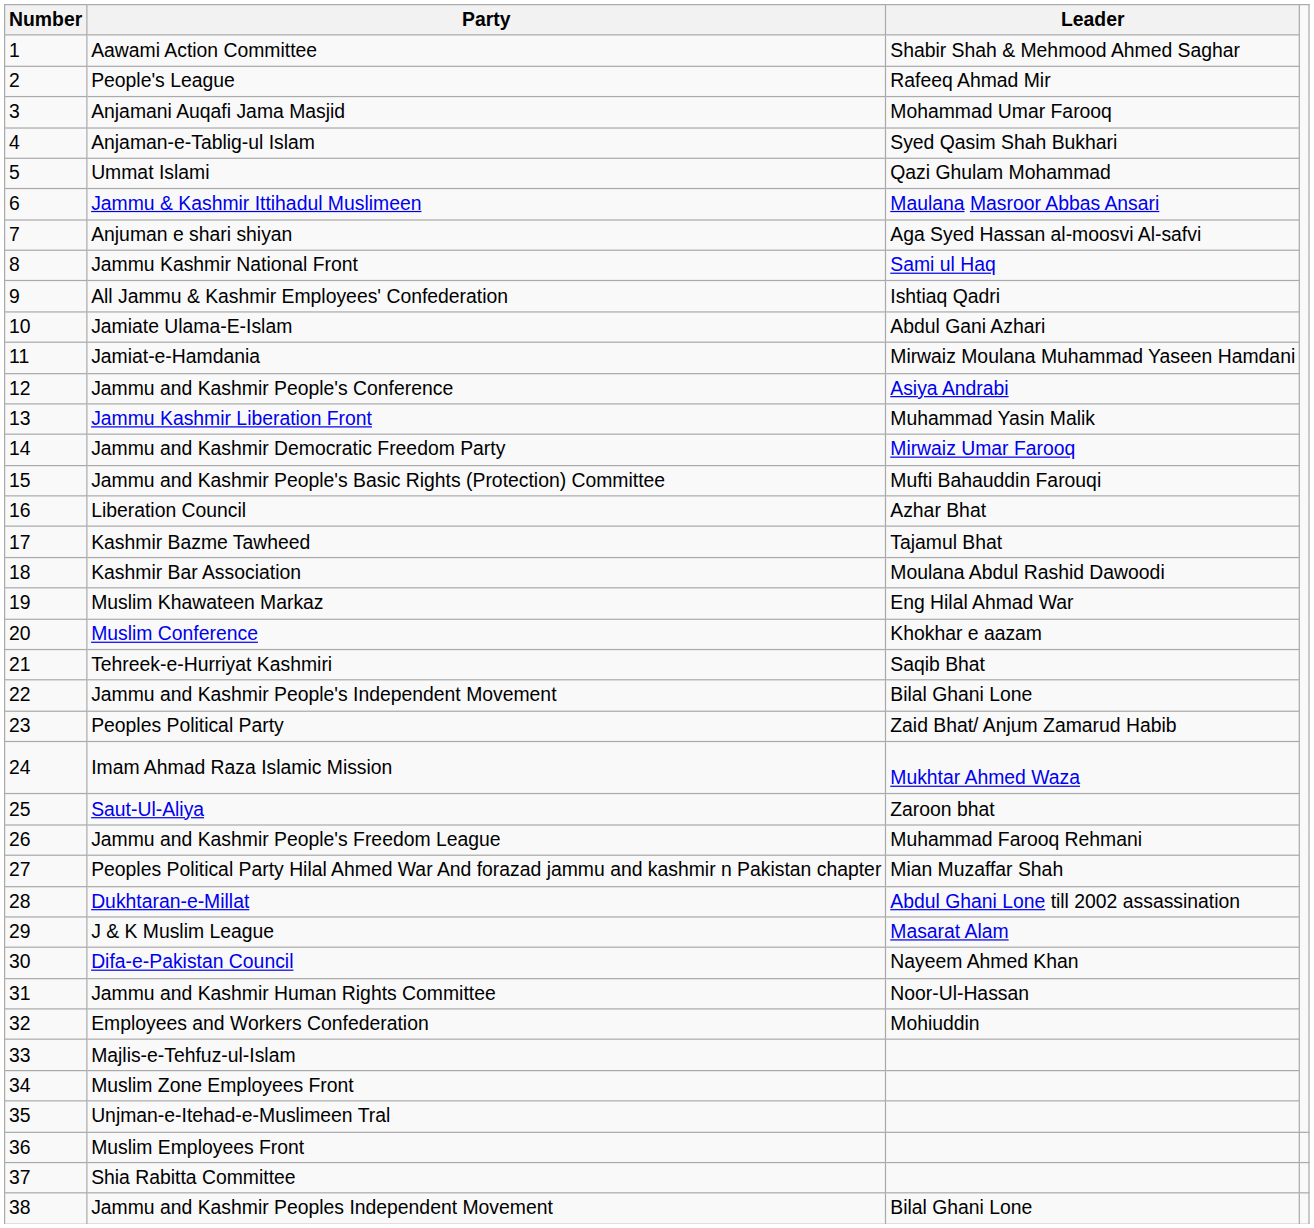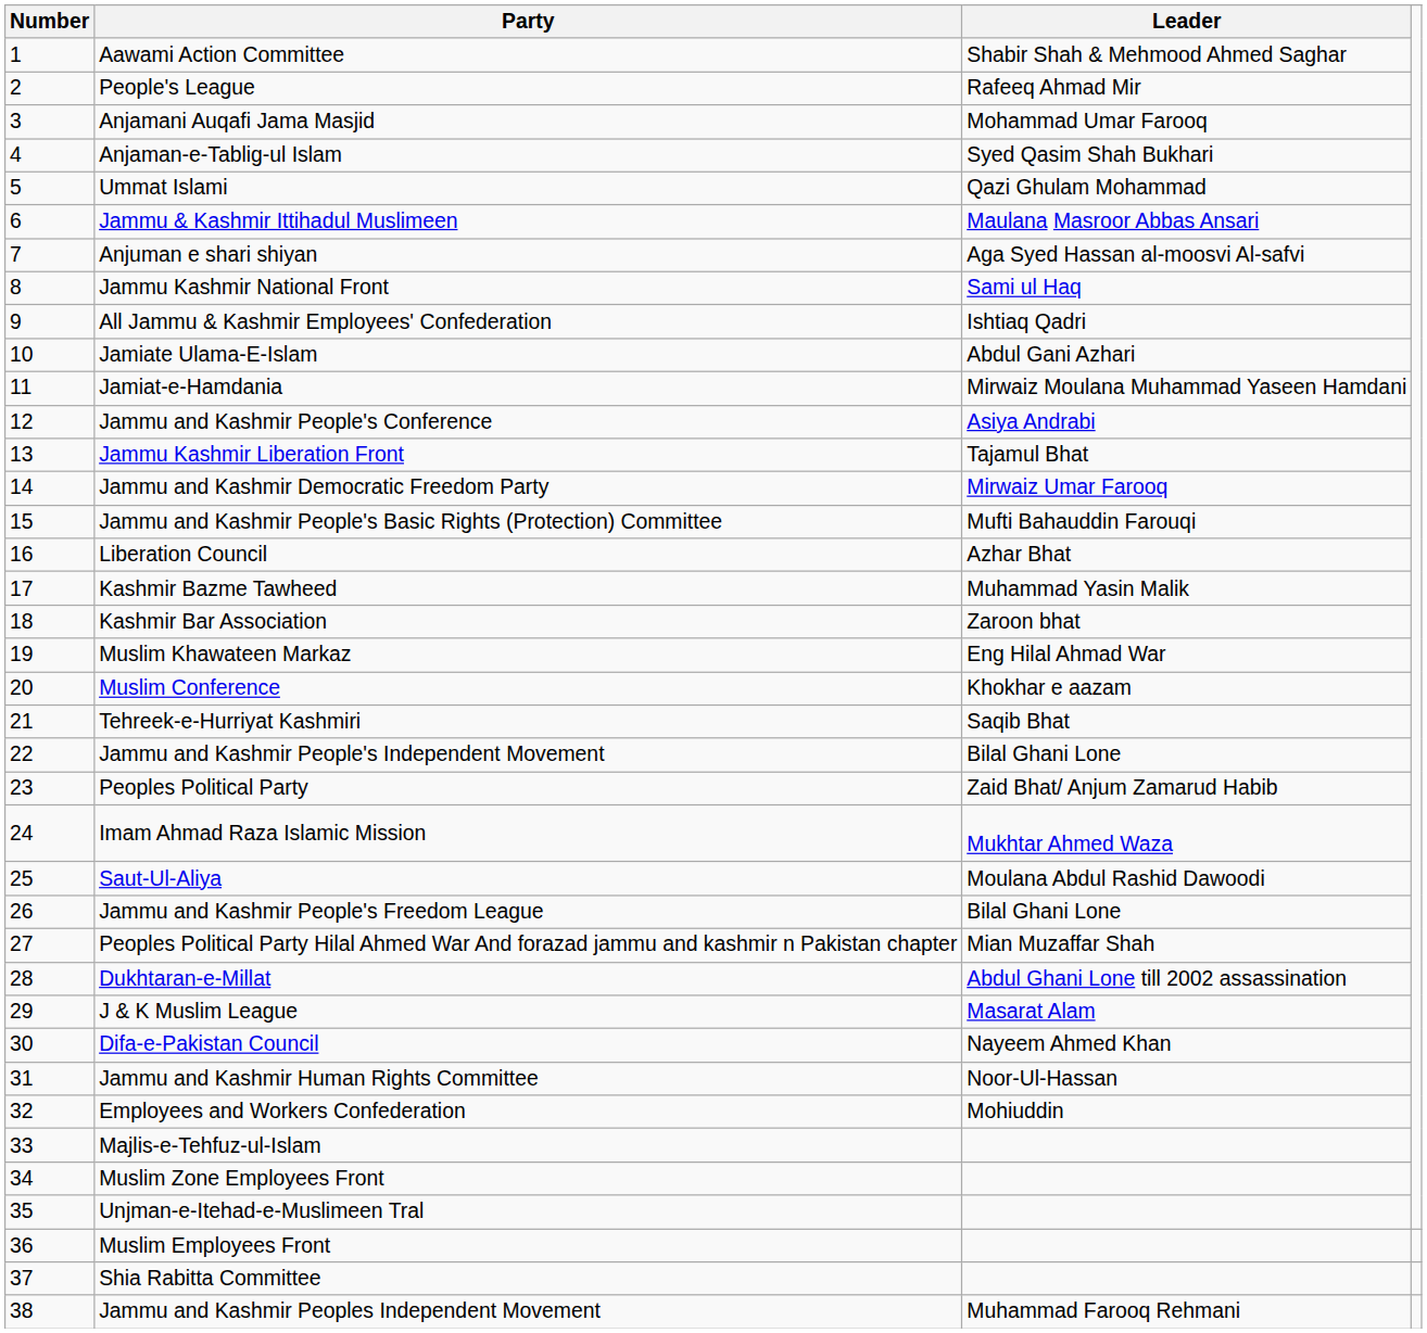 <table class ="wikitable sortable">
 <tr>
 <th>Number</th>
 <th>Party</th>
 <th>Leader</th>
 </tr>
 <tr>
 <td>1</td>
 <td>Aawami Action Committee</td>
 <td>Shabir Shah & Mehmood Ahmed Saghar</td>
 </tr>
 <tr>
 <td>2</td>
 <td>People's League</td>
 <td>Rafeeq Ahmad Mir</td>
 </tr>
 <tr>
 <td>3</td>
 <td>Anjamani Auqafi Jama Masjid</td>
 <td>Mohammad Umar Farooq</td>
 </tr>
 <tr>
 <td>4</td>
 <td>Anjaman-e-Tablig-ul Islam</td>
 <td>Syed Qasim Shah Bukhari</td>
 </tr>
 <tr>
 <td>5</td>
 <td>Ummat Islami</td>
 <td>Qazi Ghulam Mohammad</td>
 </tr>
 <tr>
 <td>6</td>
 <td><a href='#'>Jammu & Kashmir Ittihadul Muslimeen</a></td>
 <td><a href='#'>Maulana</a> <a href='#'>Masroor Abbas Ansari</a></td>
 </tr>
 <tr>
 <td>7</td>
 <td>Anjuman e shari shiyan</td>
 <td>Aga Syed Hassan al-moosvi Al-safvi</td>
 </tr>
 <tr>
 <td>8</td>
 <td>Jammu Kashmir National Front</td>
 <td><a href='#'>Sami ul Haq</a></td>
 </tr>
 <tr>
 <td>9</td>
 <td>All Jammu & Kashmir Employees' Confederation</td>
 <td>Ishtiaq Qadri</td>
 </tr>
 <tr>
 <td>10</td>
 <td>Jamiate Ulama-E-Islam</td>
 <td>Abdul Gani Azhari</td>
 </tr>
 <tr>
 <td>11</td>
 <td>Jamiat-e-Hamdania</td>
 <td>Mirwaiz Moulana Muhammad Yaseen Hamdani</td>
 </tr>
 <tr>
 <td>12</td>
 <td>Jammu and Kashmir People's Conference</td>
 <td><a href='#'>Asiya Andrabi</a></td>
 </tr>
 <tr>
 <td>13</td>
 <td><a href='#'>Jammu Kashmir Liberation Front</a></td>
-<td>Muhammad Yasin Malik</td>
+<td>Tajamul Bhat</td>
 </tr>
 <tr>
 <td>14</td>
 <td>Jammu and Kashmir Democratic Freedom Party</td>
 <td><a href='#'>Mirwaiz Umar Farooq</a></td>
 </tr>
 <tr>
 <td>15</td>
 <td>Jammu and Kashmir People's Basic Rights (Protection) Committee</td>
 <td>Mufti Bahauddin Farouqi</td>
 </tr>
 <tr>
 <td>16</td>
 <td>Liberation Council</td>
 <td>Azhar Bhat</td>
 </tr>
 <tr>
 <td>17</td>
 <td>Kashmir Bazme Tawheed</td>
-<td>Tajamul Bhat</td>
+<td>Muhammad Yasin Malik</td>
 </tr>
 <tr>
 <td>18</td>
 <td>Kashmir Bar Association</td>
-<td>Moulana Abdul Rashid Dawoodi</td>
+<td>Zaroon bhat</td>
 </tr>
 <tr>
 <td>19</td>
 <td>Muslim Khawateen Markaz</td>
 <td>Eng Hilal Ahmad War</td>
 </tr>
 <tr>
 <td>20</td>
 <td><a href='#'>Muslim Conference</a></td>
 <td>Khokhar e aazam</td>
 </tr>
 <tr>
 <td>21</td>
 <td>Tehreek-e-Hurriyat Kashmiri</td>
 <td>Saqib Bhat</td>
 </tr>
 <tr>
 <td>22</td>
 <td>Jammu and Kashmir People's Independent Movement</td>
 <td>Bilal Ghani Lone</td>
 </tr>
 <tr>
 <td>23</td>
 <td>Peoples Political Party</td>
 <td>Zaid Bhat/ Anjum Zamarud Habib</td>
 </tr>
 <tr>
 <td>24</td>
 <td>Imam Ahmad Raza Islamic Mission</td>
 <td><br><a href='#'>Mukhtar Ahmed Waza</a></td>
 </tr>
 <tr>
 <td>25</td>
 <td><a href='#'>Saut-Ul-Aliya</a></td>
-<td>Zaroon bhat</td>
+<td>Moulana Abdul Rashid Dawoodi</td>
 </tr>
 <tr>
 <td>26</td>
 <td>Jammu and Kashmir People's Freedom League</td>
-<td>Muhammad Farooq Rehmani</td>
+<td>Bilal Ghani Lone</td>
 </tr>
 <tr>
 <td>27</td>
 <td>Peoples Political Party Hilal Ahmed War And forazad jammu and kashmir n Pakistan chapter</td>
 <td>Mian Muzaffar Shah</td>
 </tr>
 <tr>
 <td>28</td>
 <td><a href='#'>Dukhtaran-e-Millat</a></td>
 <td><a href='#'>Abdul Ghani Lone</a> till 2002 assassination</td>
 </tr>
 <tr>
 <td>29</td>
 <td>J & K Muslim League</td>
 <td><a href='#'>Masarat Alam</a></td>
 </tr>
 <tr>
 <td>30</td>
 <td><a href='#'>Difa-e-Pakistan Council</a></td>
 <td>Nayeem Ahmed Khan</td>
 </tr>
 <tr>
 <td>31</td>
 <td>Jammu and Kashmir Human Rights Committee</td>
 <td>Noor-Ul-Hassan</td>
 </tr>
 <tr>
 <td>32</td>
 <td>Employees and Workers Confederation</td>
 <td>Mohiuddin</td>
 </tr>
 <tr>
 <td>33</td>
 <td>Majlis-e-Tehfuz-ul-Islam</td>
 <td></td>
 </tr>
 <tr>
 <td>34</td>
 <td>Muslim Zone Employees Front</td>
 <td></td>
 </tr>
 <tr>
 <td>35</td>
 <td>Unjman-e-Itehad-e-Muslimeen Tral</td>
 <td></td>
 </tr>
 <tr>
 <td>36</td>
 <td>Muslim Employees Front</td>
 <td></td>
 <td></td>
 </tr>
 <tr>
 <td>37</td>
 <td>Shia Rabitta Committee</td>
 <td></td>
 <td></td>
 </tr>
 <tr>
 <td>38</td>
 <td>Jammu and Kashmir Peoples Independent Movement</td>
-<td>Bilal Ghani Lone</td>
+<td>Muhammad Farooq Rehmani</td>
 </tr>
 </table>
